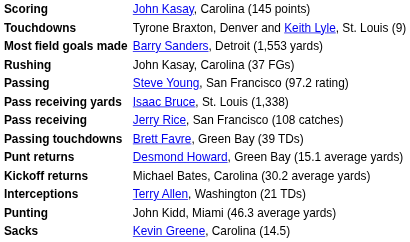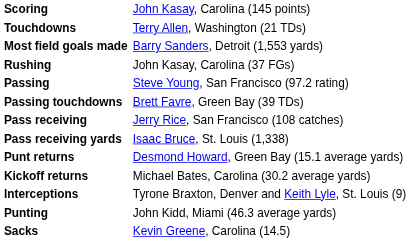 <table cellpadding="3" cellspacing="1">
 <tr>
 <td><strong>Scoring</strong></td>
 <td><a href='#'>John Kasay</a>, Carolina (145 points)</td>
 </tr>
 <tr>
 <td><strong>Touchdowns</strong></td>
-<td>Tyrone Braxton, Denver and <a href='#'>Keith Lyle</a>, St. Louis (9)</td>
+<td><a href='#'>Terry Allen</a>, Washington (21 TDs)</td>
 </tr>
 <tr>
 <td><strong>Most field goals made</strong></td>
 <td><a href='#'>Barry Sanders</a>, Detroit (1,553 yards)</td>
 </tr>
 <tr>
 <td><strong>Rushing</strong></td>
 <td>John Kasay, Carolina (37 FGs)</td>
 </tr>
 <tr>
 <td><strong>Passing</strong></td>
 <td><a href='#'>Steve Young</a>, San Francisco (97.2 rating)</td>
 </tr>
 <tr>
-<td><strong>Pass receiving yards</strong></td>
-<td><a href='#'>Isaac Bruce</a>, St. Louis (1,338)</td>
+<td><strong>Passing touchdowns</strong></td>
+<td><a href='#'>Brett Favre</a>, Green Bay (39 TDs)</td>
 </tr>
 <tr>
 <td><strong>Pass receiving</strong></td>
 <td><a href='#'>Jerry Rice</a>, San Francisco (108 catches)</td>
 </tr>
 <tr>
-<td><strong>Passing touchdowns</strong></td>
-<td><a href='#'>Brett Favre</a>, Green Bay (39 TDs)</td>
+<td><strong>Pass receiving yards</strong></td>
+<td><a href='#'>Isaac Bruce</a>, St. Louis (1,338)</td>
 </tr>
 <tr>
 <td><strong>Punt returns</strong></td>
 <td><a href='#'>Desmond Howard</a>, Green Bay (15.1 average yards)</td>
 </tr>
 <tr>
 <td><strong>Kickoff returns</strong></td>
 <td>Michael Bates, Carolina (30.2 average yards)</td>
 </tr>
 <tr>
 <td><strong>Interceptions</strong></td>
-<td><a href='#'>Terry Allen</a>, Washington (21 TDs)</td>
+<td>Tyrone Braxton, Denver and <a href='#'>Keith Lyle</a>, St. Louis (9)</td>
 </tr>
 <tr>
 <td><strong>Punting</strong></td>
 <td>John Kidd, Miami (46.3 average yards)</td>
 </tr>
 <tr>
 <td><strong>Sacks</strong></td>
 <td><a href='#'>Kevin Greene</a>, Carolina (14.5)</td>
 </tr>
 </table>
